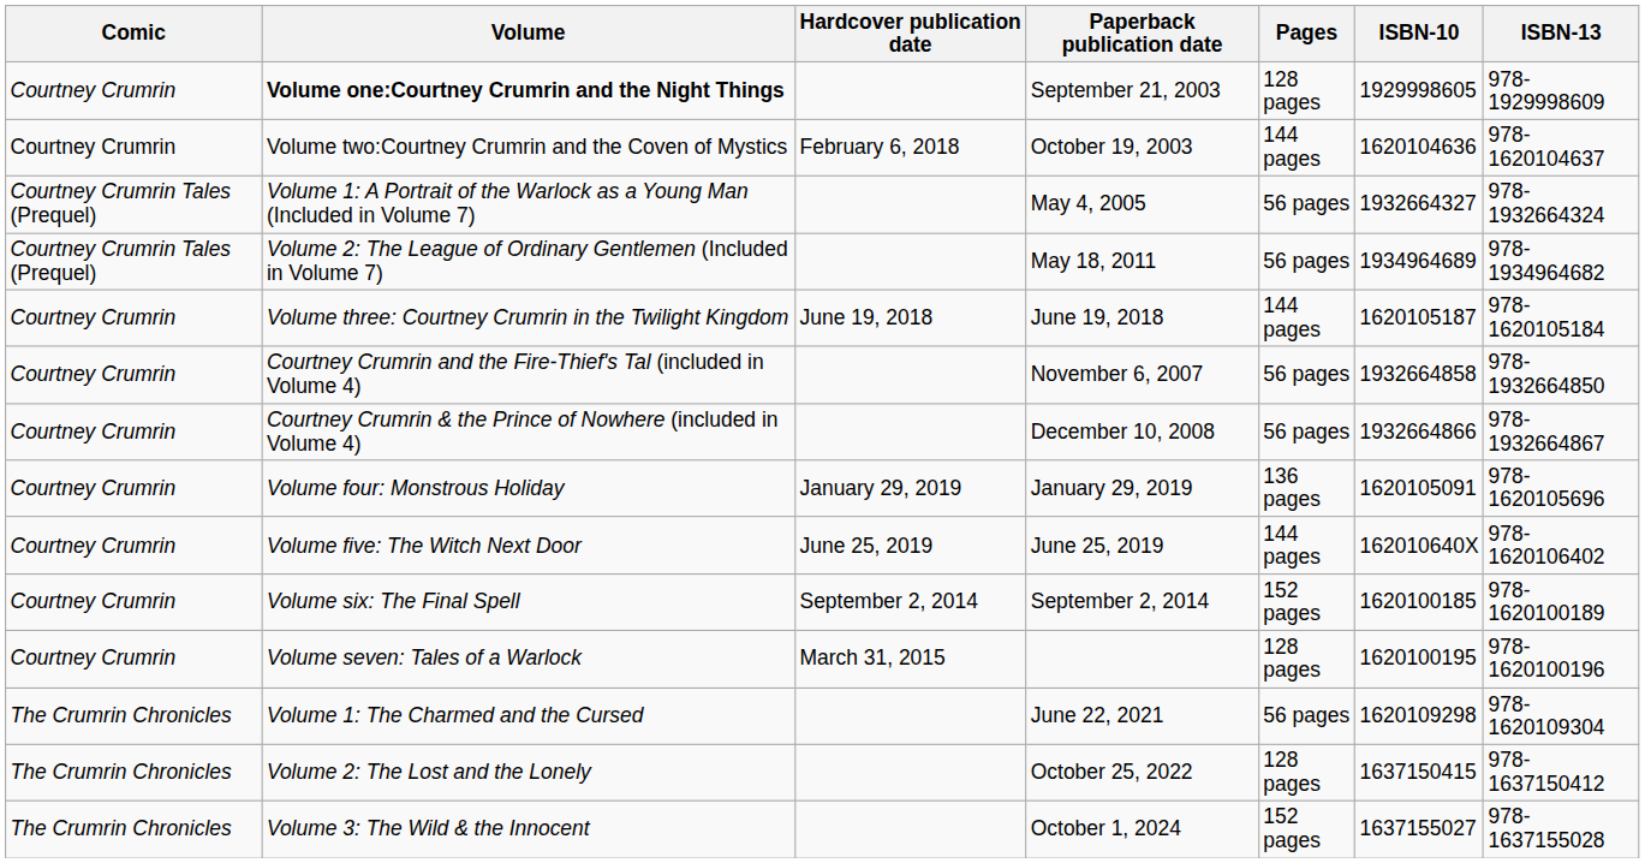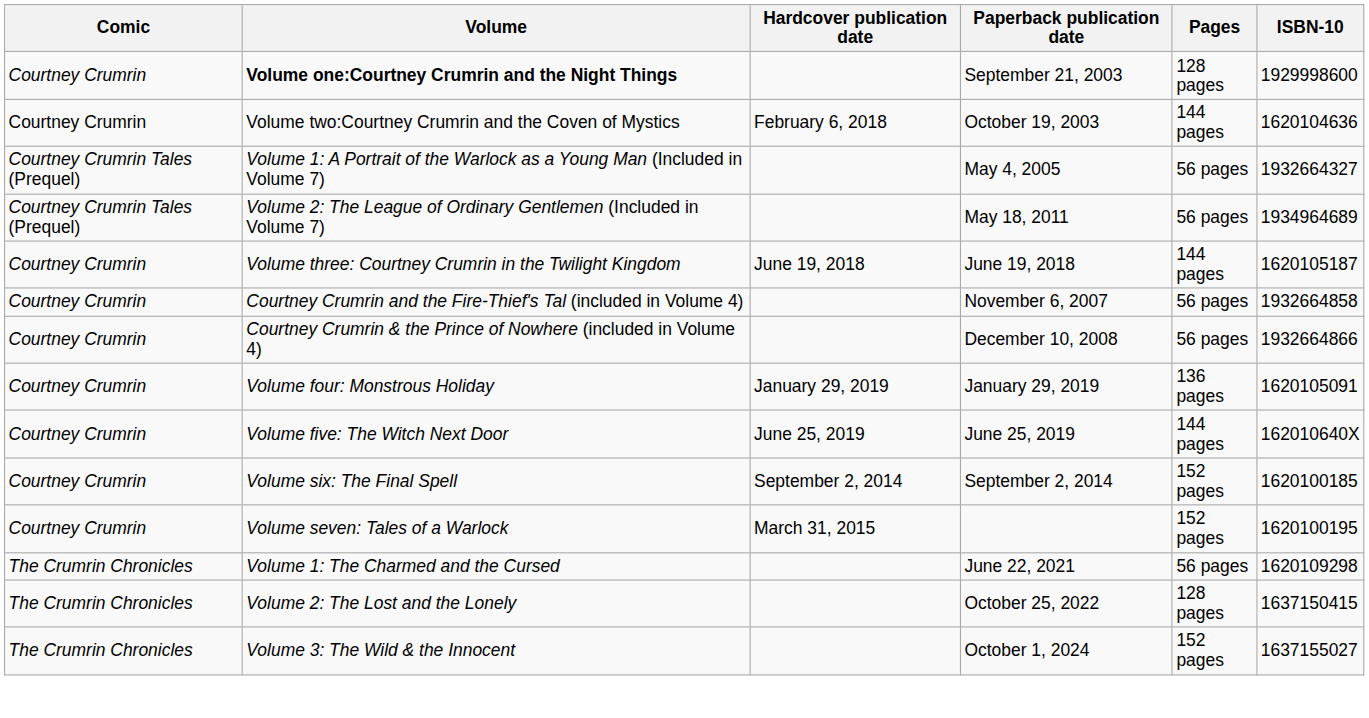 <table class="wikitable sortable sticky-header sort-under mw-datatable col2left col6left" >
 <tr>
 <th>Comic</th>
 <th>Volume</th>
 <th>Hardcover publication date</th>
 <th>Paperback publication date</th>
 <th>Pages</th>
 <th>ISBN-10</th>
-<th>ISBN-13</th>
 </tr>
 <tr>
 <td><em>Courtney Crumrin</em></td>
 <td><strong>Volume one:Courtney Crumrin and the Night Things<em></td>
 <td></td>
 <td>September 21, 2003</td>
 <td>128 pages</td>
-<td>1929998605</td>
-<td>978-1929998609</td>
+<td>1929998600</td>
 </tr>
 <tr>
 <td></em>Courtney Crumrin<em></td>
 <td></strong>Volume two:Courtney Crumrin and the Coven of Mystics</em></td>
 <td>February 6, 2018</td>
 <td>October 19, 2003</td>
 <td>144 pages</td>
 <td>1620104636</td>
-<td>978-1620104637</td>
 </tr>
 <tr>
 <td><em>Courtney Crumrin Tales</em> (Prequel)</td>
 <td><em>Volume 1: A Portrait of the Warlock as a Young Man</em> (Included in Volume 7)</td>
 <td></td>
 <td>May 4, 2005</td>
 <td>56 pages</td>
 <td>1932664327</td>
-<td>978-1932664324</td>
 </tr>
 <tr>
 <td><em>Courtney Crumrin Tales</em> (Prequel)</td>
 <td><em>Volume 2: The League of Ordinary Gentlemen</em> (Included in Volume 7)</td>
 <td></td>
 <td>May 18, 2011</td>
 <td>56 pages</td>
 <td>1934964689</td>
-<td>978-1934964682</td>
 </tr>
 <tr>
 <td><em>Courtney Crumrin</em></td>
 <td><em>Volume three: Courtney Crumrin in the Twilight Kingdom</em></td>
 <td>June 19, 2018</td>
 <td>June 19, 2018</td>
 <td>144 pages</td>
 <td>1620105187</td>
-<td>978-1620105184</td>
 </tr>
 <tr>
 <td><em>Courtney Crumrin</em></td>
 <td><em>Courtney Crumrin and the Fire-Thief's Tal</em> (included in Volume 4)</td>
 <td></td>
 <td>November 6, 2007</td>
 <td>56 pages</td>
 <td>1932664858</td>
-<td>978-1932664850</td>
 </tr>
 <tr>
 <td><em>Courtney Crumrin</em></td>
 <td><em>Courtney Crumrin & the Prince of Nowhere</em> (included in Volume 4)</td>
 <td></td>
 <td>December 10, 2008</td>
 <td>56 pages</td>
 <td>1932664866</td>
-<td>978-1932664867</td>
 </tr>
 <tr>
 <td><em>Courtney Crumrin</em></td>
 <td><em>Volume four: Monstrous Holiday</em></td>
 <td>January 29, 2019</td>
 <td>January 29, 2019</td>
 <td>136 pages</td>
 <td>1620105091</td>
-<td>978-1620105696</td>
 </tr>
 <tr>
 <td><em>Courtney Crumrin</em></td>
 <td><em>Volume five: The Witch Next Door</em></td>
 <td>June 25, 2019</td>
 <td>June 25, 2019</td>
 <td>144 pages</td>
 <td>162010640X</td>
-<td>978-1620106402</td>
 </tr>
 <tr>
 <td><em>Courtney Crumrin</em></td>
 <td><em>Volume six: The Final Spell</em></td>
 <td>September 2, 2014</td>
 <td>September 2, 2014</td>
 <td>152 pages</td>
 <td>1620100185</td>
-<td>978-1620100189</td>
 </tr>
 <tr>
 <td><em>Courtney Crumrin</em></td>
 <td><em>Volume seven: Tales of a Warlock</em></td>
 <td>March 31, 2015</td>
 <td></td>
-<td>128 pages</td>
+<td>152 pages</td>
 <td>1620100195</td>
-<td>978-1620100196</td>
 </tr>
 <tr>
 <td><em>The Crumrin Chronicles</em></td>
 <td><em>Volume 1: The Charmed and the Cursed</em></td>
 <td></td>
 <td>June 22, 2021</td>
 <td>56 pages</td>
 <td>1620109298</td>
-<td>978-1620109304</td>
 </tr>
 <tr>
 <td><em>The Crumrin Chronicles</em></td>
 <td><em>Volume 2: The Lost and the Lonely</em></td>
 <td></td>
 <td>October 25, 2022</td>
 <td>128 pages</td>
 <td>1637150415</td>
-<td>978-1637150412</td>
 </tr>
 <tr>
 <td><em>The Crumrin Chronicles</em></td>
 <td><em>Volume 3: The Wild & the Innocent</em></td>
 <td></td>
 <td>October 1, 2024</td>
 <td>152 pages</td>
 <td>1637155027</td>
-<td>978-1637155028</td>
 </tr>
 </table>
